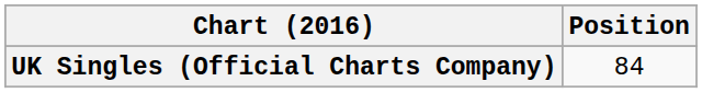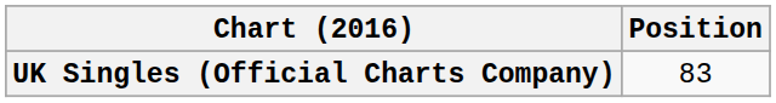 <table class="wikitable plainrowheaders" style="text-align:center">
 <tr>
 <th scope="col">Chart (2016)</th>
 <th scope="col">Position</th>
 </tr>
 <tr>
 <th scope="row">UK Singles (Official Charts Company)</th>
-<td>84</td>
+<td>83</td>
 </tr>
 </table>
